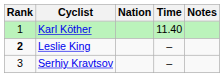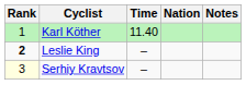 <table class="wikitable sortable" style="text-align:center">
 <tr>
 <th>Rank</th>
 <th>Cyclist</th>
+<th>Time</th>
 <th>Nation</th>
-<th>Time</th>
 <th>Notes</th>
 </tr>
 <tr bgcolor=bbf3bb>
 <td>1</td>
 <td align=left data-sort-value="Köther, Karl"><a href='#'>Karl Köther</a></td>
+<td>11.40</td>
 <td align=left></td>
-<td>11.40</td>
 <td></td>
 </tr>
 <tr>
 <td><strong>2</strong></td>
 <td align=left data-sort-value="King, Leslie"><a href='#'>Leslie King</a></td>
+<td>–</td>
 <td align=left></td>
-<td>–</td>
 <td></td>
 </tr>
 <tr>
-<td>3</td>
+<td style="background: lightyellow;">3</td>
 <td align=left data-sort-value="Kravtsov, Sergey"><a href='#'>Serhiy Kravtsov</a></td>
+<td>–</td>
 <td align=left></td>
-<td>–</td>
 <td></td>
 </tr>
 </table>
